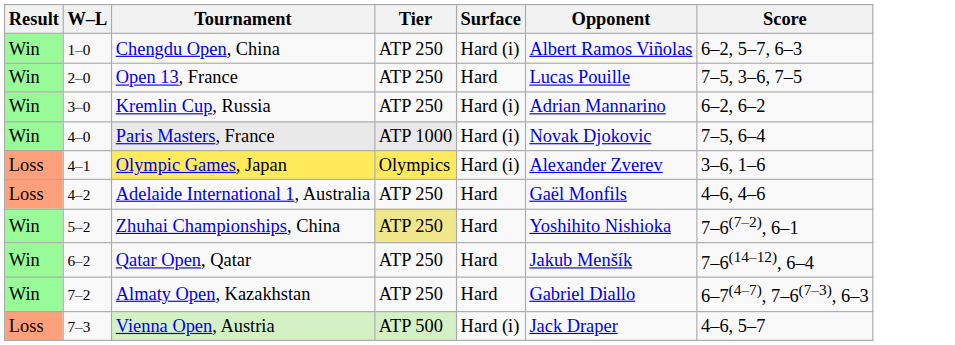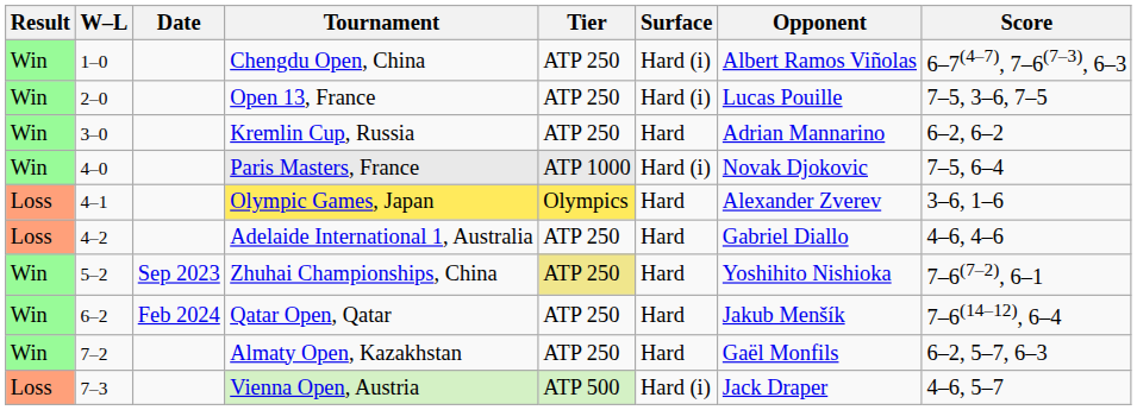 <table class="sortable wikitable">
 <tr>
 <th>Result</th>
 <th class="unsortable">W–L</th>
+<th>Date</th>
 <th>Tournament</th>
 <th>Tier</th>
 <th>Surface</th>
 <th>Opponent</th>
 <th class="unsortable">Score</th>
 </tr>
 <tr>
 <td style=background:#98fb98>Win</td>
 <td><small>1–0</small></td>
+<td><a href='#'></a></td>
 <td><a href='#'>Chengdu Open</a>, China</td>
 <td>ATP 250</td>
 <td>Hard (i)</td>
 <td> <a href='#'>Albert Ramos Viñolas</a></td>
-<td>6–2, 5–7, 6–3</td>
+<td>6–7<sup>(4–7)</sup>, 7–6<sup>(7–3)</sup>, 6–3</td>
 </tr>
 <tr>
 <td style=background:#98fb98>Win</td>
 <td><small>2–0</small></td>
+<td><a href='#'></a></td>
 <td><a href='#'>Open 13</a>, France</td>
 <td>ATP 250</td>
-<td>Hard</td>
+<td>Hard (i)</td>
 <td> <a href='#'>Lucas Pouille</a></td>
 <td>7–5, 3–6, 7–5</td>
 </tr>
 <tr>
 <td style=background:#98fb98>Win</td>
 <td><small>3–0</small></td>
+<td><a href='#'></a></td>
 <td><a href='#'>Kremlin Cup</a>, Russia</td>
 <td>ATP 250</td>
-<td>Hard (i)</td>
+<td>Hard</td>
 <td> <a href='#'>Adrian Mannarino</a></td>
 <td>6–2, 6–2</td>
 </tr>
 <tr>
 <td style=background:#98fb98>Win</td>
 <td><small>4–0</small></td>
+<td><a href='#'></a></td>
 <td style=background:#E9E9E9><a href='#'>Paris Masters</a>, France</td>
 <td style=background:#E9E9E9>ATP 1000</td>
 <td>Hard (i)</td>
 <td> <a href='#'>Novak Djokovic</a></td>
 <td>7–5, 6–4</td>
 </tr>
 <tr>
 <td style=background:#ffa07a>Loss</td>
 <td><small>4–1</small></td>
+<td><a href='#'></a></td>
 <td style=background:#ffea5c><a href='#'>Olympic Games</a>, Japan</td>
 <td style=background:#ffea5c>Olympics</td>
-<td>Hard (i)</td>
+<td>Hard</td>
 <td> <a href='#'>Alexander Zverev</a></td>
 <td>3–6, 1–6</td>
 </tr>
 <tr>
 <td style=background:#ffa07a>Loss</td>
 <td><small>4–2</small></td>
+<td><a href='#'></a></td>
 <td><a href='#'>Adelaide International 1</a>, Australia</td>
 <td>ATP 250</td>
 <td>Hard</td>
-<td> <a href='#'>Gaël Monfils</a></td>
+<td> <a href='#'>Gabriel Diallo</a></td>
 <td>4–6, 4–6</td>
 </tr>
 <tr>
 <td bgcolor=98fb98>Win</td>
 <td><small>5–2</small></td>
+<td><a href='#'>Sep 2023</a></td>
 <td><a href='#'>Zhuhai Championships</a>, China</td>
 <td style="background: khaki;">ATP 250</td>
 <td>Hard</td>
 <td> <a href='#'>Yoshihito Nishioka</a></td>
 <td>7–6<sup>(7–2)</sup>, 6–1</td>
 </tr>
 <tr>
 <td bgcolor=98fb98>Win</td>
 <td><small>6–2</small></td>
+<td><a href='#'>Feb 2024</a></td>
 <td><a href='#'>Qatar Open</a>, Qatar</td>
 <td>ATP 250</td>
 <td>Hard</td>
 <td> <a href='#'>Jakub Menšík</a></td>
 <td>7–6<sup>(14–12)</sup>, 6–4</td>
 </tr>
 <tr>
 <td bgcolor=98fb98>Win</td>
 <td><small>7–2</small></td>
+<td><a href='#'></a></td>
 <td><a href='#'>Almaty Open</a>, Kazakhstan</td>
 <td>ATP 250</td>
 <td>Hard</td>
-<td> <a href='#'>Gabriel Diallo</a></td>
-<td>6–7<sup>(4–7)</sup>, 7–6<sup>(7–3)</sup>, 6–3</td>
+<td> <a href='#'>Gaël Monfils</a></td>
+<td>6–2, 5–7, 6–3</td>
 </tr>
 <tr>
 <td style=background:#ffa07a>Loss</td>
 <td><small>7–3</small></td>
+<td><a href='#'></a></td>
 <td bgcolor=d4f1c5><a href='#'>Vienna Open</a>, Austria</td>
 <td bgcolor=d4f1c5>ATP 500</td>
 <td>Hard (i)</td>
 <td> <a href='#'>Jack Draper</a></td>
 <td>4–6, 5–7</td>
 </tr>
 </table>
